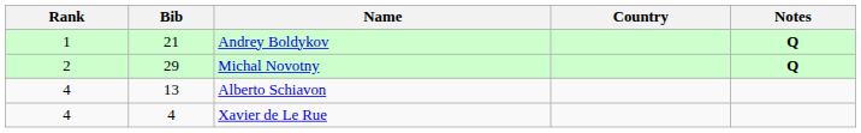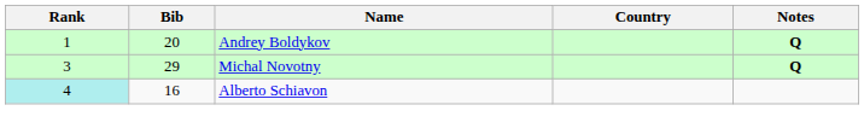 <table class="wikitable" style="text-align:center;" width=70%>
 <tr>
 <th>Rank</th>
 <th>Bib</th>
 <th>Name</th>
 <th>Country</th>
 <th>Notes</th>
 </tr>
 <tr bgcolor="#ccffcc">
 <td>1</td>
-<td>21</td>
+<td>20</td>
 <td align=left><a href='#'>Andrey Boldykov</a></td>
 <td align=left></td>
 <td><strong>Q</strong></td>
 </tr>
 <tr bgcolor="#ccffcc">
-<td>2</td>
+<td>3</td>
 <td>29</td>
 <td align=left><a href='#'>Michal Novotny</a></td>
 <td align=left></td>
 <td><strong>Q</strong></td>
 </tr>
 <tr>
-<td>4</td>
-<td>13</td>
+<td style="background: paleturquoise;">4</td>
+<td>16</td>
 <td align=left><a href='#'>Alberto Schiavon</a></td>
 <td align=left></td>
 <td></td>
 </tr>
-<tr>
-<td>4</td>
-<td>4</td>
-<td align=left><a href='#'>Xavier de Le Rue</a></td>
-<td align=left></td>
-<td></td>
-</tr>
 </table>
